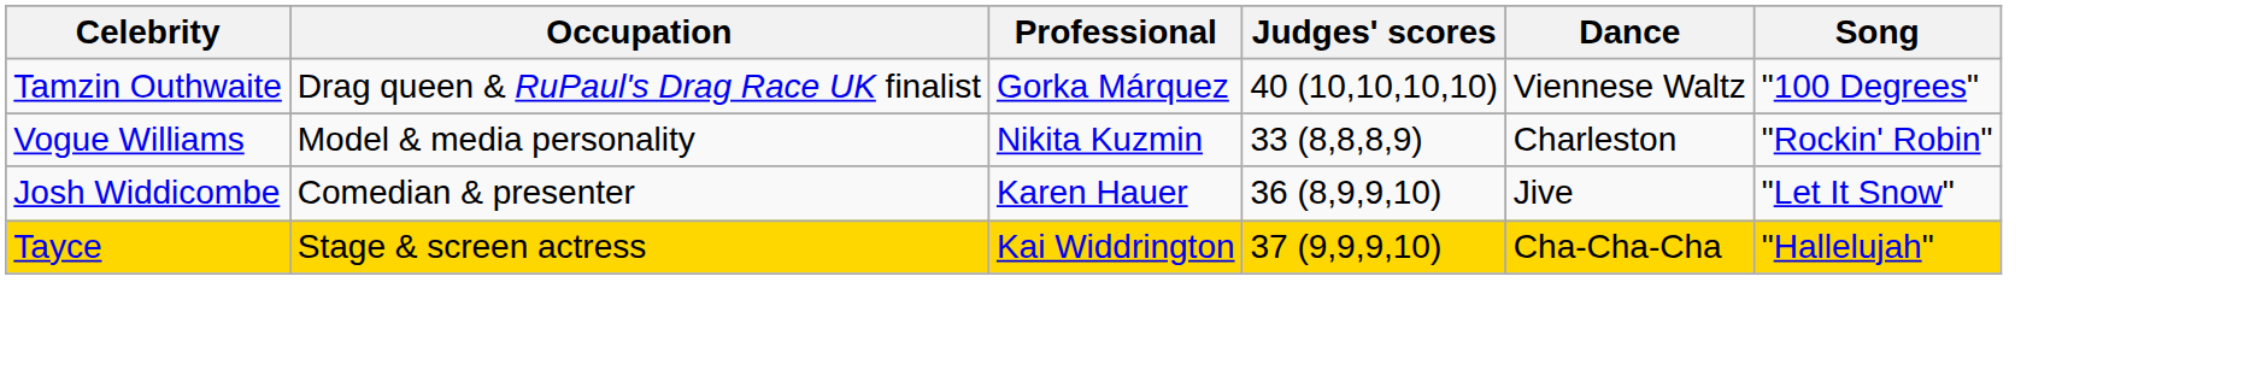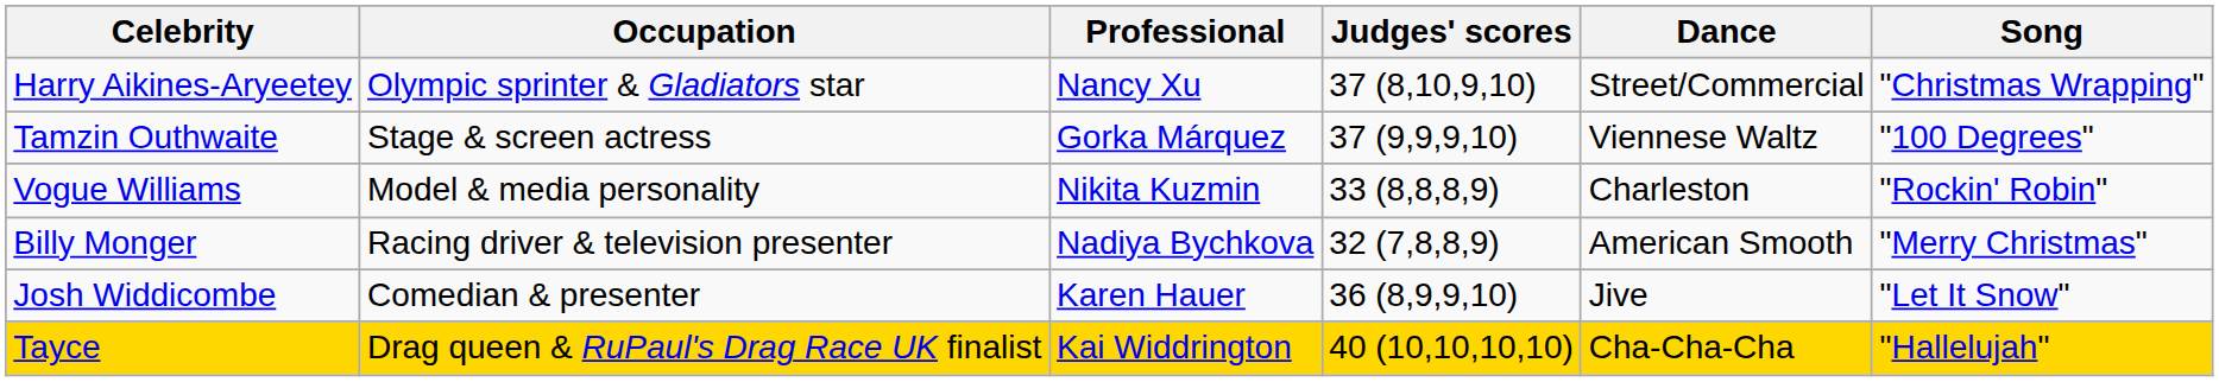 <table class="wikitable sortable">
 <tr>
 <th>Celebrity</th>
 <th>Occupation</th>
 <th>Professional</th>
 <th>Judges' scores</th>
 <th>Dance</th>
 <th>Song</th>
 </tr>
 <tr>
+<td><a href='#'>Harry Aikines-Aryeetey</a></td>
+<td><a href='#'>Olympic sprinter</a> & <em><a href='#'>Gladiators</a></em> star</td>
+<td><a href='#'>Nancy Xu</a></td>
+<td>37 (8,10,9,10)</td>
+<td>Street/Commercial</td>
+<td>"<a href='#'>Christmas Wrapping</a>"</td>
+</tr>
+<tr>
 <td><a href='#'>Tamzin Outhwaite</a></td>
-<td>Drag queen & <em><a href='#'>RuPaul's Drag Race UK</a></em> finalist</td>
+<td>Stage & screen actress</td>
 <td><a href='#'>Gorka Márquez</a></td>
-<td>40 (10,10,10,10)</td>
+<td>37 (9,9,9,10)</td>
 <td>Viennese Waltz</td>
 <td>"<a href='#'>100 Degrees</a>"</td>
 </tr>
 <tr>
 <td><a href='#'>Vogue Williams</a></td>
 <td>Model & media personality</td>
 <td><a href='#'>Nikita Kuzmin</a></td>
 <td>33 (8,8,8,9)</td>
 <td>Charleston</td>
 <td>"<a href='#'>Rockin' Robin</a>"</td>
 </tr>
 <tr>
+<td><a href='#'>Billy Monger</a></td>
+<td>Racing driver & television presenter</td>
+<td><a href='#'>Nadiya Bychkova</a></td>
+<td>32 (7,8,8,9)</td>
+<td>American Smooth</td>
+<td>"<a href='#'>Merry Christmas</a>"</td>
+</tr>
+<tr>
 <td><a href='#'>Josh Widdicombe</a></td>
 <td>Comedian & presenter</td>
 <td><a href='#'>Karen Hauer</a></td>
 <td>36 (8,9,9,10)</td>
 <td>Jive</td>
 <td>"<a href='#'>Let It Snow</a>"</td>
 </tr>
 <tr style="background:gold;">
 <td><a href='#'>Tayce</a></td>
-<td>Stage & screen actress</td>
+<td>Drag queen & <em><a href='#'>RuPaul's Drag Race UK</a></em> finalist</td>
 <td><a href='#'>Kai Widdrington</a></td>
-<td>37 (9,9,9,10)</td>
+<td>40 (10,10,10,10)</td>
 <td>Cha-Cha-Cha</td>
 <td>"<a href='#'>Hallelujah</a>"</td>
 </tr>
 </table>
